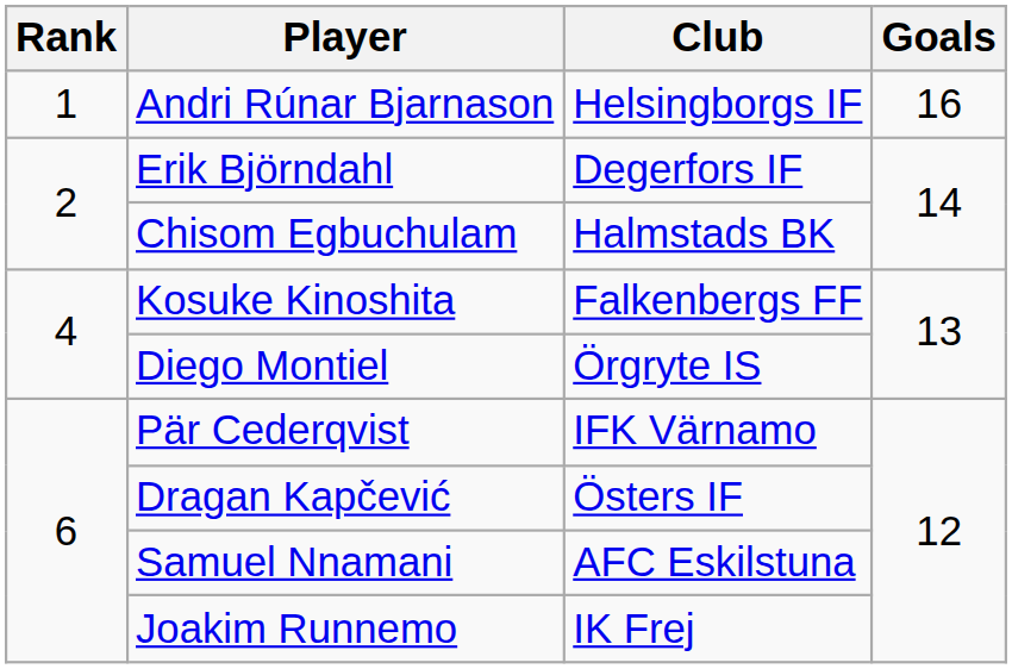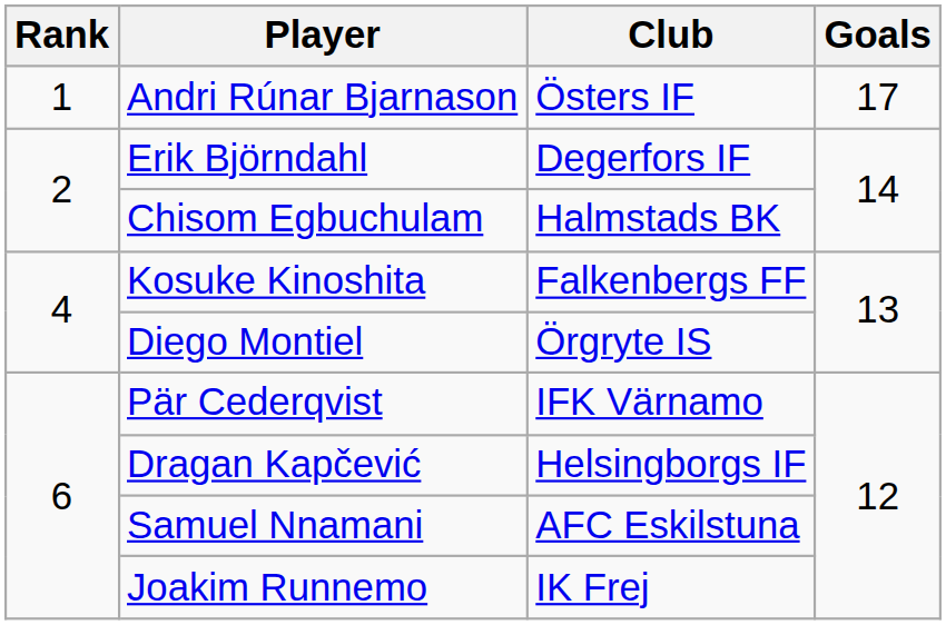 <table class="wikitable" style="text-align:center">
 <tr>
 <th>Rank</th>
 <th>Player</th>
 <th>Club</th>
 <th>Goals</th>
 </tr>
 <tr>
 <td>1</td>
 <td align="left"> <a href='#'>Andri Rúnar Bjarnason</a></td>
-<td align="left"><a href='#'>Helsingborgs IF</a></td>
-<td>16</td>
+<td align="left"><a href='#'>Östers IF</a></td>
+<td>17</td>
 </tr>
 <tr>
 <td rowspan="2">2</td>
 <td align="left"> <a href='#'>Erik Björndahl</a></td>
 <td align="left"><a href='#'>Degerfors IF</a></td>
 <td rowspan="2">14</td>
 </tr>
 <tr>
 <td align="left"> <a href='#'>Chisom Egbuchulam</a></td>
 <td align="left"><a href='#'>Halmstads BK</a></td>
 </tr>
 <tr>
 <td rowspan="2">4</td>
 <td align="left"> <a href='#'>Kosuke Kinoshita</a></td>
 <td align="left"><a href='#'>Falkenbergs FF</a></td>
 <td rowspan="2">13</td>
 </tr>
 <tr>
 <td align="left"> <a href='#'>Diego Montiel</a></td>
 <td align="left"><a href='#'>Örgryte IS</a></td>
 </tr>
 <tr>
 <td rowspan="4">6</td>
 <td align="left"> <a href='#'>Pär Cederqvist</a></td>
 <td align="left"><a href='#'>IFK Värnamo</a></td>
 <td rowspan="4">12</td>
 </tr>
 <tr>
 <td align="left"> <a href='#'>Dragan Kapčević</a></td>
-<td align="left"><a href='#'>Östers IF</a></td>
+<td align="left"><a href='#'>Helsingborgs IF</a></td>
 </tr>
 <tr>
 <td align="left"> <a href='#'>Samuel Nnamani</a></td>
 <td align="left"><a href='#'>AFC Eskilstuna</a></td>
 </tr>
 <tr>
 <td align="left"> <a href='#'>Joakim Runnemo</a></td>
 <td align="left"><a href='#'>IK Frej</a></td>
 </tr>
 </table>
